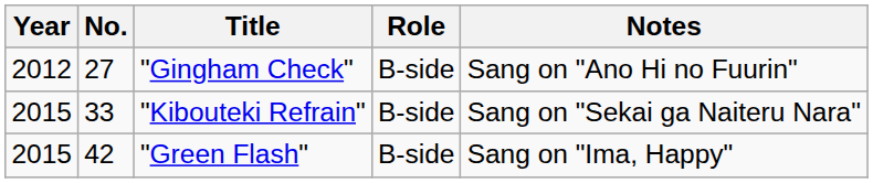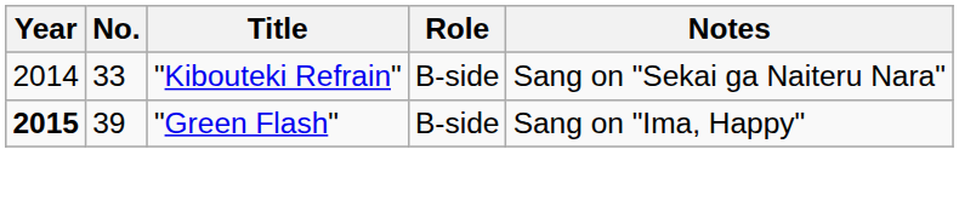 <table class="wikitable sortable">
 <tr>
 <th>Year</th>
 <th data-sort-type="number">No. </th>
 <th>Title </th>
 <th>Role </th>
 <th class="unsortable">Notes </th>
 </tr>
 <tr>
-<td rowspan="1">2012</td>
-<td>27</td>
-<td>"<a href='#'>Gingham Check</a>"</td>
-<td>B-side</td>
-<td>Sang on "Ano Hi no Fuurin"</td>
-</tr>
-<tr>
-<td rowspan="1">2015</td>
+<td rowspan="1">2014</td>
 <td>33</td>
 <td>"<a href='#'>Kibouteki Refrain</a>"</td>
 <td>B-side</td>
 <td>Sang on "Sekai ga Naiteru Nara"</td>
 </tr>
 <tr>
-<td rowspan="1">2015</td>
-<td>42</td>
+<td rowspan="1"><strong>2015</strong></td>
+<td>39</td>
 <td>"<a href='#'>Green Flash</a>"</td>
 <td>B-side</td>
 <td>Sang on "Ima, Happy"</td>
 </tr>
 </table>
